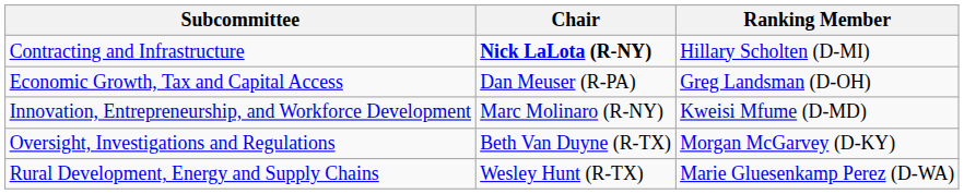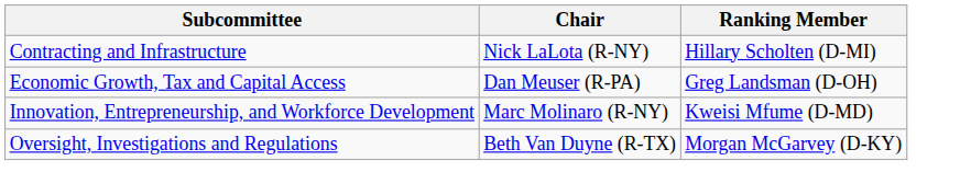 <table class="wikitable">
 <tr>
 <th>Subcommittee</th>
 <th>Chair</th>
 <th>Ranking Member</th>
 </tr>
 <tr>
 <td><a href='#'>Contracting and Infrastructure</a></td>
-<td><strong><a href='#'>Nick LaLota</a> (R-NY)</strong></td>
+<td><a href='#'>Nick LaLota</a> (R-NY)</td>
 <td><a href='#'>Hillary Scholten</a> (D-MI)</td>
 </tr>
 <tr>
 <td><a href='#'>Economic Growth, Tax and Capital Access</a></td>
 <td><a href='#'>Dan Meuser</a> (R-PA)</td>
 <td><a href='#'>Greg Landsman</a> (D-OH)</td>
 </tr>
 <tr>
 <td><a href='#'>Innovation, Entrepreneurship, and Workforce Development</a></td>
 <td><a href='#'>Marc Molinaro</a> (R-NY)</td>
 <td><a href='#'>Kweisi Mfume</a> (D-MD)</td>
 </tr>
 <tr>
 <td><a href='#'>Oversight, Investigations and Regulations</a></td>
 <td><a href='#'>Beth Van Duyne</a> (R-TX)</td>
 <td><a href='#'>Morgan McGarvey</a> (D-KY)</td>
 </tr>
-<tr>
-<td><a href='#'>Rural Development, Energy and Supply Chains</a></td>
-<td><a href='#'>Wesley Hunt</a> (R-TX)</td>
-<td><a href='#'>Marie Gluesenkamp Perez</a> (D-WA)</td>
-</tr>
 </table>
